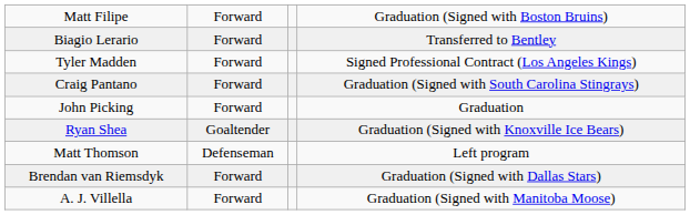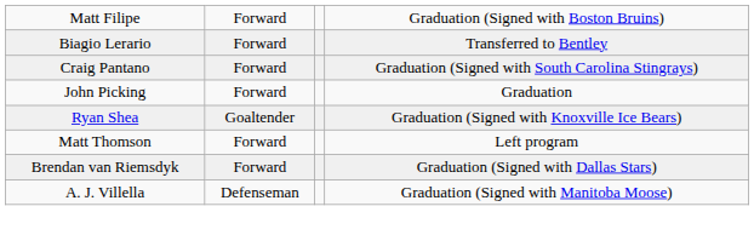 <table class="wikitable" width="60%">
 <tr align="center" bgcolor="">
 <td>Matt Filipe</td>
 <td>Forward</td>
 <td></td>
 <td>Graduation (Signed with <a href='#'>Boston Bruins</a>)</td>
 </tr>
 <tr align="center" bgcolor="f0f0f0">
 <td>Biagio Lerario</td>
 <td>Forward</td>
 <td></td>
 <td>Transferred to <a href='#'>Bentley</a></td>
-</tr>
-<tr align="center" bgcolor="">
-<td>Tyler Madden</td>
-<td>Forward</td>
-<td></td>
-<td>Signed Professional Contract (<a href='#'>Los Angeles Kings</a>)</td>
 </tr>
 <tr align="center" bgcolor="f0f0f0">
 <td>Craig Pantano</td>
 <td>Forward</td>
 <td></td>
 <td>Graduation (Signed with <a href='#'>South Carolina Stingrays</a>)</td>
 </tr>
 <tr align="center" bgcolor="">
 <td>John Picking</td>
 <td>Forward</td>
 <td></td>
 <td>Graduation</td>
 </tr>
 <tr align="center" bgcolor="f0f0f0">
 <td><a href='#'>Ryan Shea</a></td>
 <td>Goaltender</td>
 <td></td>
 <td>Graduation (Signed with <a href='#'>Knoxville Ice Bears</a>)</td>
 </tr>
 <tr align="center" bgcolor="">
 <td>Matt Thomson</td>
-<td>Defenseman</td>
+<td>Forward</td>
 <td></td>
 <td>Left program</td>
 </tr>
 <tr align="center" bgcolor="f0f0f0">
 <td>Brendan van Riemsdyk</td>
 <td>Forward</td>
 <td></td>
 <td>Graduation (Signed with <a href='#'>Dallas Stars</a>)</td>
 </tr>
 <tr align="center" bgcolor="">
 <td>A. J. Villella</td>
-<td>Forward</td>
+<td>Defenseman</td>
 <td></td>
 <td>Graduation (Signed with <a href='#'>Manitoba Moose</a>)</td>
 </tr>
 </table>
